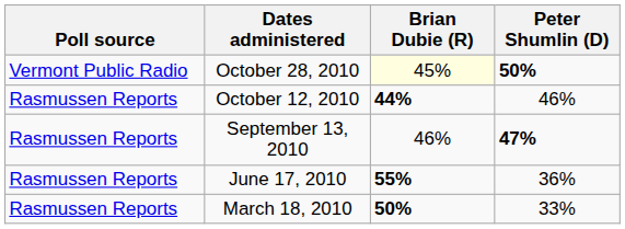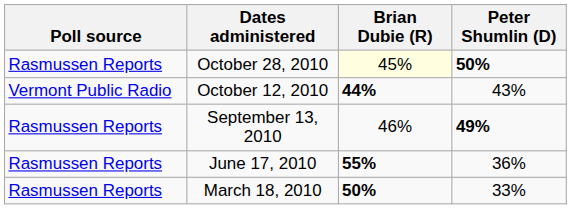 <table class="wikitable">
 <tr valign=bottom>
 <th style="width:165px;">Poll source</th>
 <th style="width:135px;">Dates administered</th>
 <th style="width:100px;">Brian<br>Dubie (R)</th>
 <th style="width:100px;">Peter<br>Shumlin (D)</th>
 </tr>
 <tr>
-<td><a href='#'>Vermont Public Radio</a></td>
+<td><a href='#'>Rasmussen Reports</a></td>
 <td align=center>October 28, 2010</td>
 <td align=center style="background: lightyellow;">45%</td>
 <td><strong>50%</strong></td>
 </tr>
 <tr>
-<td><a href='#'>Rasmussen Reports</a></td>
+<td><a href='#'>Vermont Public Radio</a></td>
 <td align=center>October 12, 2010</td>
 <td><strong>44%</strong></td>
-<td align=center>46%</td>
+<td align=center>43%</td>
 </tr>
 <tr>
 <td><a href='#'>Rasmussen Reports</a></td>
 <td align=center>September 13, 2010</td>
 <td align=center>46%</td>
-<td><strong>47%</strong></td>
+<td><strong>49%</strong></td>
 </tr>
 <tr>
 <td><a href='#'>Rasmussen Reports</a></td>
 <td align=center>June 17, 2010</td>
 <td><strong>55%</strong></td>
 <td align=center>36%</td>
 </tr>
 <tr>
 <td><a href='#'>Rasmussen Reports</a></td>
 <td align=center>March 18, 2010</td>
 <td><strong>50%</strong></td>
 <td align=center>33%</td>
 </tr>
 </table>
